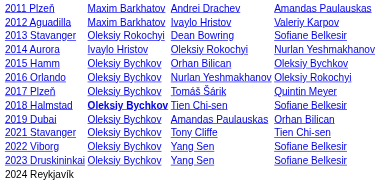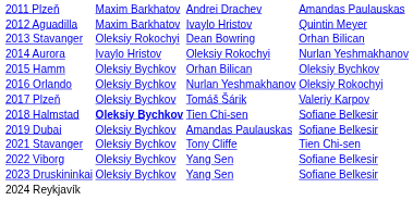 <table>
 <tr>
 <td><a href='#'>2011 Plzeň</a></td>
 <td> <a href='#'>Maxim Barkhatov</a></td>
 <td> <a href='#'>Andrei Drachev</a></td>
 <td> <a href='#'>Amandas Paulauskas</a></td>
 </tr>
 <tr>
 <td><a href='#'>2012 Aguadilla</a></td>
 <td> <a href='#'>Maxim Barkhatov</a></td>
 <td> <a href='#'>Ivaylo Hristov</a></td>
-<td> <a href='#'>Valeriy Karpov</a></td>
+<td> <a href='#'>Quintin Meyer</a></td>
 </tr>
 <tr>
 <td><a href='#'>2013 Stavanger</a></td>
 <td> <a href='#'>Oleksiy Rokochyi</a></td>
 <td> <a href='#'>Dean Bowring</a></td>
-<td> <a href='#'>Sofiane Belkesir</a></td>
+<td> <a href='#'>Orhan Bilican</a></td>
 </tr>
 <tr>
 <td><a href='#'>2014 Aurora</a></td>
 <td> <a href='#'>Ivaylo Hristov</a></td>
 <td> <a href='#'>Oleksiy Rokochyi</a></td>
 <td> <a href='#'>Nurlan Yeshmakhanov</a></td>
 </tr>
 <tr>
 <td><a href='#'>2015 Hamm</a></td>
 <td> <a href='#'>Oleksiy Bychkov</a></td>
 <td> <a href='#'>Orhan Bilican</a></td>
 <td> <a href='#'>Oleksiy Bychkov</a></td>
 </tr>
 <tr>
 <td><a href='#'>2016 Orlando</a></td>
 <td> <a href='#'>Oleksiy Bychkov</a></td>
 <td> <a href='#'>Nurlan Yeshmakhanov</a></td>
 <td> <a href='#'>Oleksiy Rokochyi</a></td>
 </tr>
 <tr>
 <td><a href='#'>2017 Plzeň</a></td>
 <td> <a href='#'>Oleksiy Bychkov</a></td>
 <td> <a href='#'>Tomáš Šárik</a></td>
-<td> <a href='#'>Quintin Meyer</a></td>
+<td> <a href='#'>Valeriy Karpov</a></td>
 </tr>
 <tr>
 <td><a href='#'>2018 Halmstad</a></td>
 <td><strong> <a href='#'>Oleksiy Bychkov</a></strong></td>
 <td> <a href='#'>Tien Chi-sen</a></td>
 <td> <a href='#'>Sofiane Belkesir</a></td>
 </tr>
 <tr>
 <td><a href='#'>2019 Dubai</a></td>
 <td> <a href='#'>Oleksiy Bychkov</a></td>
 <td> <a href='#'>Amandas Paulauskas</a></td>
-<td> <a href='#'>Orhan Bilican</a></td>
+<td> <a href='#'>Sofiane Belkesir</a></td>
 </tr>
 <tr>
 <td><a href='#'>2021 Stavanger</a></td>
 <td> <a href='#'>Oleksiy Bychkov</a></td>
 <td> <a href='#'>Tony Cliffe</a></td>
 <td> <a href='#'>Tien Chi-sen</a></td>
 </tr>
 <tr>
 <td><a href='#'>2022 Viborg</a></td>
 <td> <a href='#'>Oleksiy Bychkov</a></td>
 <td> <a href='#'>Yang Sen</a></td>
 <td> <a href='#'>Sofiane Belkesir</a></td>
 </tr>
 <tr>
 <td><a href='#'>2023 Druskininkai</a></td>
 <td> <a href='#'>Oleksiy Bychkov</a></td>
 <td> <a href='#'>Yang Sen</a></td>
 <td> <a href='#'>Sofiane Belkesir</a></td>
 </tr>
 <tr>
 <td>2024 Reykjavík</td>
 <td></td>
 <td></td>
 <td></td>
 </tr>
 </table>
